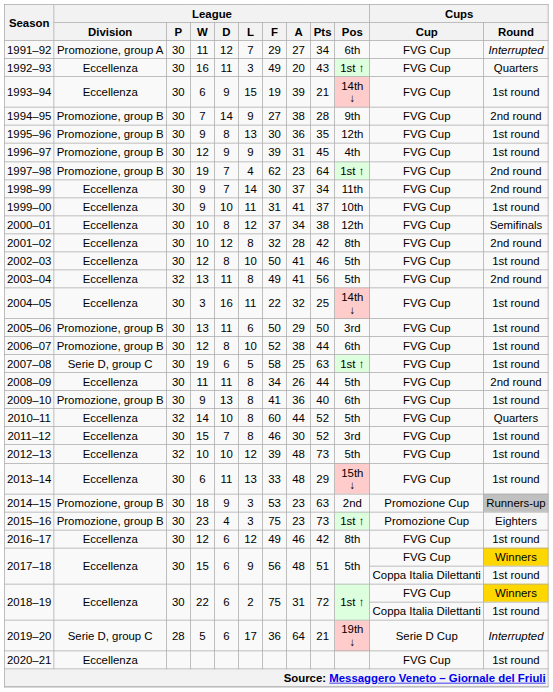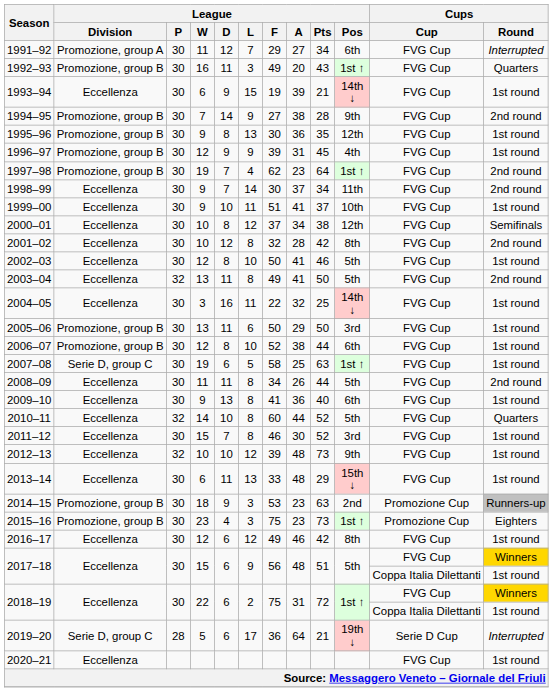 <table class="wikitable" style="font-size:95%; text-align: center;">
 <tr>
 <th rowspan=2>Season</th>
 <th colspan=9>League</th>
 <th colspan=2>Cups</th>
 </tr>
 <tr>
 <th>Division</th>
 <th width="25">P</th>
 <th width="25">W</th>
 <th width="25">D</th>
 <th width="25">L</th>
 <th width="25">F</th>
 <th width="25">A</th>
 <th width="25">Pts</th>
 <th width="40">Pos</th>
 <th>Cup</th>
 <th>Round</th>
 </tr>
 <tr>
 <td>1991–92</td>
 <td>Promozione, group A</td>
 <td>30</td>
 <td>11</td>
 <td>12</td>
 <td>7</td>
 <td>29</td>
 <td>27</td>
 <td>34</td>
 <td>6th</td>
 <td>FVG Cup</td>
 <td><em>Interrupted</em></td>
 </tr>
 <tr>
 <td>1992–93</td>
-<td>Eccellenza</td>
+<td>Promozione, group B</td>
 <td>30</td>
 <td>16</td>
 <td>11</td>
 <td>3</td>
 <td>49</td>
 <td>20</td>
 <td>43</td>
 <td bgcolor="#DDFFDD">1st ↑</td>
 <td>FVG Cup</td>
 <td>Quarters</td>
 </tr>
 <tr>
 <td>1993–94</td>
 <td>Eccellenza</td>
 <td>30</td>
 <td>6</td>
 <td>9</td>
 <td>15</td>
 <td>19</td>
 <td>39</td>
 <td>21</td>
 <td bgcolor="#FFCCCC">14th ↓</td>
 <td>FVG Cup</td>
 <td>1st round</td>
 </tr>
 <tr>
 <td>1994–95</td>
 <td>Promozione, group B</td>
 <td>30</td>
 <td>7</td>
 <td>14</td>
 <td>9</td>
 <td>27</td>
 <td>38</td>
 <td>28</td>
 <td>9th</td>
 <td>FVG Cup</td>
 <td>2nd round</td>
 </tr>
 <tr>
 <td>1995–96</td>
 <td>Promozione, group B</td>
 <td>30</td>
 <td>9</td>
 <td>8</td>
 <td>13</td>
 <td>30</td>
 <td>36</td>
 <td>35</td>
 <td>12th</td>
 <td>FVG Cup</td>
 <td>1st round</td>
 </tr>
 <tr>
 <td>1996–97</td>
 <td>Promozione, group B</td>
 <td>30</td>
 <td>12</td>
 <td>9</td>
 <td>9</td>
 <td>39</td>
 <td>31</td>
 <td>45</td>
 <td>4th</td>
 <td>FVG Cup</td>
 <td>1st round</td>
 </tr>
 <tr>
 <td>1997–98</td>
 <td>Promozione, group B</td>
 <td>30</td>
 <td>19</td>
 <td>7</td>
 <td>4</td>
 <td>62</td>
 <td>23</td>
 <td>64</td>
 <td bgcolor="#DDFFDD">1st ↑</td>
 <td>FVG Cup</td>
 <td>2nd round</td>
 </tr>
 <tr>
 <td>1998–99</td>
 <td>Eccellenza</td>
 <td>30</td>
 <td>9</td>
 <td>7</td>
 <td>14</td>
 <td>30</td>
 <td>37</td>
 <td>34</td>
 <td>11th</td>
 <td>FVG Cup</td>
 <td>2nd round</td>
 </tr>
 <tr>
 <td>1999–00</td>
 <td>Eccellenza</td>
 <td>30</td>
 <td>9</td>
 <td>10</td>
 <td>11</td>
-<td>31</td>
+<td>51</td>
 <td>41</td>
 <td>37</td>
 <td>10th</td>
 <td>FVG Cup</td>
 <td>1st round</td>
 </tr>
 <tr>
 <td>2000–01</td>
 <td>Eccellenza</td>
 <td>30</td>
 <td>10</td>
 <td>8</td>
 <td>12</td>
 <td>37</td>
 <td>34</td>
 <td>38</td>
 <td>12th</td>
 <td>FVG Cup</td>
 <td>Semifinals</td>
 </tr>
 <tr>
 <td>2001–02</td>
 <td>Eccellenza</td>
 <td>30</td>
 <td>10</td>
 <td>12</td>
 <td>8</td>
 <td>32</td>
 <td>28</td>
 <td>42</td>
 <td>8th</td>
 <td>FVG Cup</td>
 <td>2nd round</td>
 </tr>
 <tr>
 <td>2002–03</td>
 <td>Eccellenza</td>
 <td>30</td>
 <td>12</td>
 <td>8</td>
 <td>10</td>
 <td>50</td>
 <td>41</td>
 <td>46</td>
 <td>5th</td>
 <td>FVG Cup</td>
 <td>1st round</td>
 </tr>
 <tr>
 <td>2003–04</td>
 <td>Eccellenza</td>
 <td>32</td>
 <td>13</td>
 <td>11</td>
 <td>8</td>
 <td>49</td>
 <td>41</td>
-<td>56</td>
+<td>50</td>
 <td>5th</td>
 <td>FVG Cup</td>
 <td>2nd round</td>
 </tr>
 <tr>
 <td>2004–05</td>
 <td>Eccellenza</td>
 <td>30</td>
 <td>3</td>
 <td>16</td>
 <td>11</td>
 <td>22</td>
 <td>32</td>
 <td>25</td>
 <td bgcolor="#FFCCCC">14th ↓</td>
 <td>FVG Cup</td>
 <td>1st round</td>
 </tr>
 <tr>
 <td>2005–06</td>
 <td>Promozione, group B</td>
 <td>30</td>
 <td>13</td>
 <td>11</td>
 <td>6</td>
 <td>50</td>
 <td>29</td>
 <td>50</td>
 <td>3rd</td>
 <td>FVG Cup</td>
 <td>1st round</td>
 </tr>
 <tr>
 <td>2006–07</td>
 <td>Promozione, group B</td>
 <td>30</td>
 <td>12</td>
 <td>8</td>
 <td>10</td>
 <td>52</td>
 <td>38</td>
 <td>44</td>
 <td>6th</td>
 <td>FVG Cup</td>
 <td>1st round</td>
 </tr>
 <tr>
 <td>2007–08</td>
 <td>Serie D, group C</td>
 <td>30</td>
 <td>19</td>
 <td>6</td>
 <td>5</td>
 <td>58</td>
 <td>25</td>
 <td>63</td>
 <td bgcolor="#DDFFDD">1st ↑</td>
 <td>FVG Cup</td>
 <td>1st round</td>
 </tr>
 <tr>
 <td>2008–09</td>
 <td>Eccellenza</td>
 <td>30</td>
 <td>11</td>
 <td>11</td>
 <td>8</td>
 <td>34</td>
 <td>26</td>
 <td>44</td>
 <td>5th</td>
 <td>FVG Cup</td>
 <td>2nd round</td>
 </tr>
 <tr>
 <td>2009–10</td>
-<td>Promozione, group B</td>
+<td>Eccellenza</td>
 <td>30</td>
 <td>9</td>
 <td>13</td>
 <td>8</td>
 <td>41</td>
 <td>36</td>
 <td>40</td>
 <td>6th</td>
 <td>FVG Cup</td>
 <td>1st round</td>
 </tr>
 <tr>
 <td>2010–11</td>
 <td>Eccellenza</td>
 <td>32</td>
 <td>14</td>
 <td>10</td>
 <td>8</td>
 <td>60</td>
 <td>44</td>
 <td>52</td>
 <td>5th</td>
 <td>FVG Cup</td>
 <td>Quarters</td>
 </tr>
 <tr>
 <td>2011–12</td>
 <td>Eccellenza</td>
 <td>30</td>
 <td>15</td>
 <td>7</td>
 <td>8</td>
 <td>46</td>
 <td>30</td>
 <td>52</td>
 <td>3rd</td>
 <td>FVG Cup</td>
 <td>1st round</td>
 </tr>
 <tr>
 <td>2012–13</td>
 <td>Eccellenza</td>
 <td>32</td>
 <td>10</td>
 <td>10</td>
 <td>12</td>
 <td>39</td>
 <td>48</td>
 <td>73</td>
-<td>5th</td>
+<td>9th</td>
 <td>FVG Cup</td>
 <td>1st round</td>
 </tr>
 <tr>
 <td>2013–14</td>
 <td>Eccellenza</td>
 <td>30</td>
 <td>6</td>
 <td>11</td>
 <td>13</td>
 <td>33</td>
 <td>48</td>
 <td>29</td>
 <td bgcolor="#FFCCCC">15th ↓</td>
 <td>FVG Cup</td>
 <td>1st round</td>
 </tr>
 <tr>
 <td>2014–15</td>
 <td>Promozione, group B</td>
 <td>30</td>
 <td>18</td>
 <td>9</td>
 <td>3</td>
 <td>53</td>
 <td>23</td>
 <td>63</td>
 <td>2nd</td>
 <td>Promozione Cup</td>
 <td style="background:silver;">Runners-up</td>
 </tr>
 <tr>
 <td>2015–16</td>
 <td>Promozione, group B</td>
 <td>30</td>
 <td>23</td>
 <td>4</td>
 <td>3</td>
 <td>75</td>
 <td>23</td>
 <td>73</td>
 <td bgcolor="#DDFFDD">1st ↑</td>
 <td>Promozione Cup</td>
 <td>Eighters</td>
 </tr>
 <tr>
 <td>2016–17</td>
 <td>Eccellenza</td>
 <td>30</td>
 <td>12</td>
 <td>6</td>
 <td>12</td>
 <td>49</td>
 <td>46</td>
 <td>42</td>
 <td>8th</td>
 <td>FVG Cup</td>
 <td>1st round</td>
 </tr>
 <tr>
 <td rowspan=2>2017–18</td>
 <td rowspan=2>Eccellenza</td>
 <td rowspan=2>30</td>
 <td rowspan=2>15</td>
 <td rowspan=2>6</td>
 <td rowspan=2>9</td>
 <td rowspan=2>56</td>
 <td rowspan=2>48</td>
 <td rowspan=2>51</td>
 <td rowspan=2>5th</td>
 <td>FVG Cup</td>
 <td bgcolor=gold>Winners</td>
 </tr>
 <tr>
 <td>Coppa Italia Dilettanti</td>
 <td>1st round</td>
 </tr>
 <tr>
 <td rowspan=2>2018–19</td>
 <td rowspan=2>Eccellenza</td>
 <td rowspan=2>30</td>
 <td rowspan=2>22</td>
 <td rowspan=2>6</td>
 <td rowspan=2>2</td>
 <td rowspan=2>75</td>
 <td rowspan=2>31</td>
 <td rowspan=2>72</td>
 <td rowspan=2 bgcolor="#DDFFDD">1st ↑</td>
 <td>FVG Cup</td>
 <td bgcolor=gold>Winners</td>
 </tr>
 <tr>
 <td>Coppa Italia Dilettanti</td>
 <td>1st round</td>
 </tr>
 <tr>
 <td>2019–20</td>
 <td>Serie D, group C</td>
 <td>28</td>
 <td>5</td>
 <td>6</td>
 <td>17</td>
 <td>36</td>
 <td>64</td>
 <td>21</td>
 <td bgcolor="#FFCCCC">19th ↓</td>
 <td>Serie D Cup</td>
 <td><em>Interrupted</em></td>
 </tr>
 <tr>
 <td>2020–21</td>
 <td>Eccellenza</td>
 <td></td>
 <td></td>
 <td></td>
 <td></td>
 <td></td>
 <td></td>
 <td></td>
 <td></td>
 <td>FVG Cup</td>
 <td>1st round</td>
 </tr>
 <tr style="background-color: #ffffff;">
 <th colspan="12" style="text-align: right;">Source: <a href='#'>Messaggero Veneto – Giornale del Friuli</a></th>
 </tr>
 <tr>
 </tr>
 </table>
